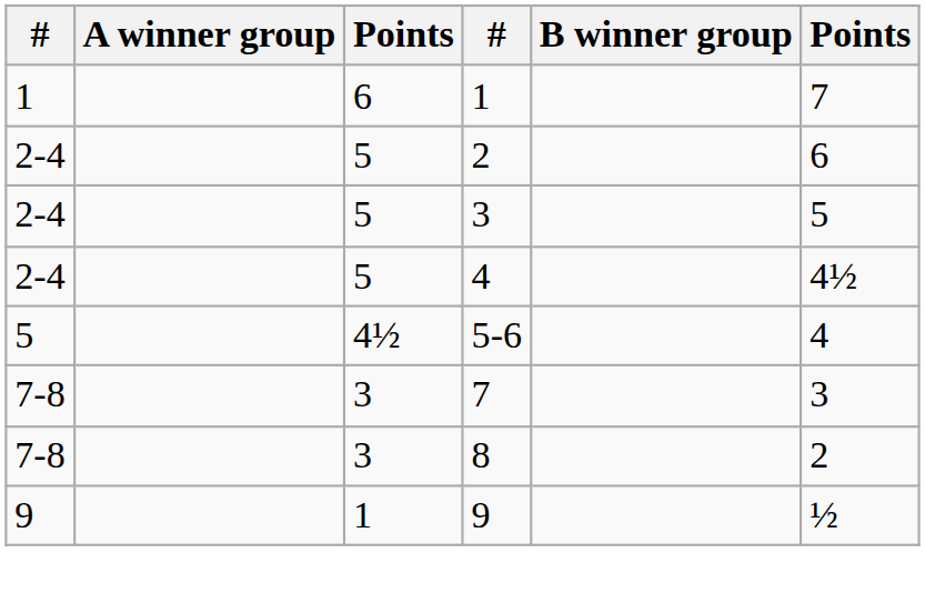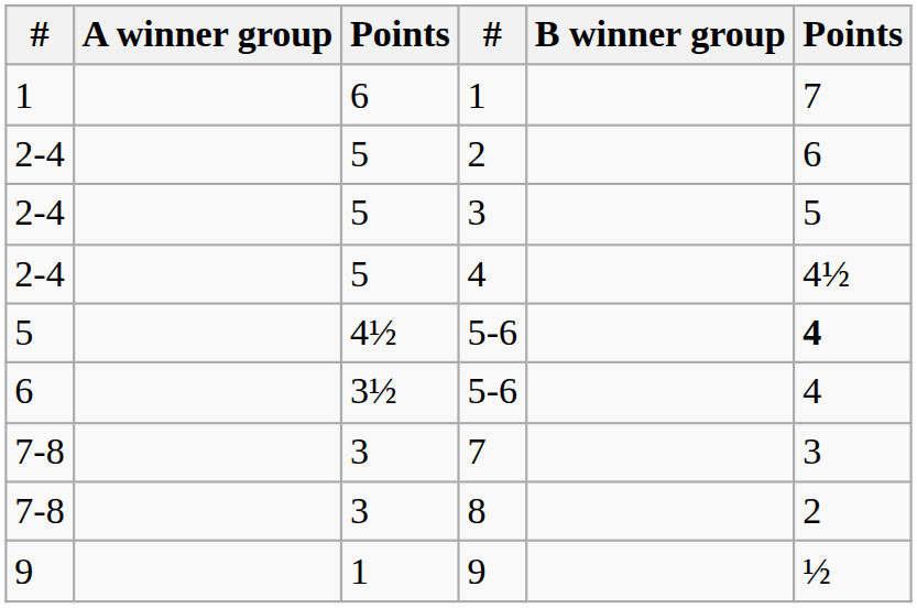 <table class="sortable wikitable" style="margin: auto 4em;">
 <tr>
 <th>#</th>
 <th>A winner group</th>
 <th>Points</th>
 <th>#</th>
 <th>B winner group</th>
 <th>Points</th>
 </tr>
 <tr>
 <td>1</td>
 <td></td>
 <td>6</td>
 <td>1</td>
 <td></td>
 <td>7</td>
 </tr>
 <tr>
 <td>2-4</td>
 <td></td>
 <td>5</td>
 <td>2</td>
 <td></td>
 <td>6</td>
 </tr>
 <tr>
 <td>2-4</td>
 <td></td>
 <td>5</td>
 <td>3</td>
 <td></td>
 <td>5</td>
 </tr>
 <tr>
 <td>2-4</td>
 <td></td>
 <td>5</td>
 <td>4</td>
 <td></td>
 <td>4½</td>
 </tr>
 <tr>
 <td>5</td>
 <td></td>
 <td>4½</td>
 <td>5-6</td>
 <td></td>
+<td><strong>4</strong></td>
+</tr>
+<tr>
+<td>6</td>
+<td></td>
+<td>3½</td>
+<td>5-6</td>
+<td></td>
 <td>4</td>
 </tr>
 <tr>
 <td>7-8</td>
 <td></td>
 <td>3</td>
 <td>7</td>
 <td></td>
 <td>3</td>
 </tr>
 <tr>
 <td>7-8</td>
 <td></td>
 <td>3</td>
 <td>8</td>
 <td></td>
 <td>2</td>
 </tr>
 <tr>
 <td>9</td>
 <td></td>
 <td>1</td>
 <td>9</td>
 <td></td>
 <td>½</td>
 </tr>
 </table>
